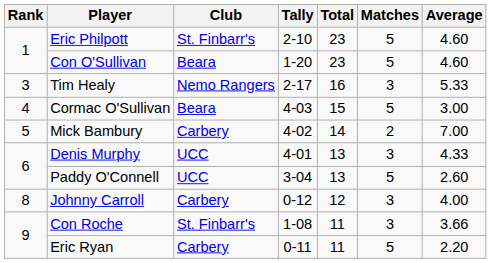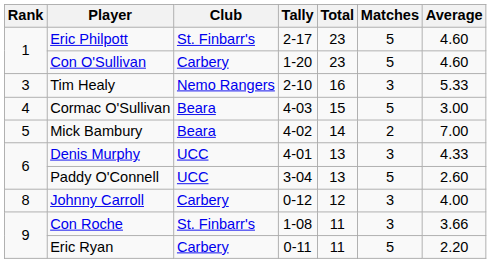 <table class="wikitable">
 <tr>
 <th>Rank</th>
 <th>Player</th>
 <th>Club</th>
 <th>Tally</th>
 <th>Total</th>
 <th>Matches</th>
 <th>Average</th>
 </tr>
 <tr>
 <td rowspan="2" style="text-align:center;">1</td>
 <td><a href='#'>Eric Philpott</a></td>
 <td><a href='#'>St. Finbarr's</a></td>
-<td align=center>2-10</td>
+<td align=center>2-17</td>
 <td align=center>23</td>
 <td align=center>5</td>
 <td align=center>4.60</td>
 </tr>
 <tr>
 <td><a href='#'>Con O'Sullivan</a></td>
-<td><a href='#'>Beara</a></td>
+<td><a href='#'>Carbery</a></td>
 <td align=center>1-20</td>
 <td align=center>23</td>
 <td align=center>5</td>
 <td align=center>4.60</td>
 </tr>
 <tr>
 <td rowspan="1" style="text-align:center;">3</td>
 <td>Tim Healy</td>
 <td><a href='#'>Nemo Rangers</a></td>
-<td align=center>2-17</td>
+<td align=center>2-10</td>
 <td align=center>16</td>
 <td align=center>3</td>
 <td align=center>5.33</td>
 </tr>
 <tr>
 <td rowspan="1" style="text-align:center;">4</td>
 <td>Cormac O'Sullivan</td>
 <td><a href='#'>Beara</a></td>
 <td align=center>4-03</td>
 <td align=center>15</td>
 <td align=center>5</td>
 <td align=center>3.00</td>
 </tr>
 <tr>
 <td rowspan="1" style="text-align:center;">5</td>
 <td>Mick Bambury</td>
-<td><a href='#'>Carbery</a></td>
+<td><a href='#'>Beara</a></td>
 <td align=center>4-02</td>
 <td align=center>14</td>
 <td align=center>2</td>
 <td align=center>7.00</td>
 </tr>
 <tr>
 <td rowspan="2" style="text-align:center;">6</td>
 <td><a href='#'>Denis Murphy</a></td>
 <td><a href='#'>UCC</a></td>
 <td align=center>4-01</td>
 <td align=center>13</td>
 <td align=center>3</td>
 <td align=center>4.33</td>
 </tr>
 <tr>
 <td>Paddy O'Connell</td>
 <td><a href='#'>UCC</a></td>
 <td align=center>3-04</td>
 <td align=center>13</td>
 <td align=center>5</td>
 <td align=center>2.60</td>
 </tr>
 <tr>
 <td rowspan="1" style="text-align:center;">8</td>
 <td><a href='#'>Johnny Carroll</a></td>
 <td><a href='#'>Carbery</a></td>
 <td align=center>0-12</td>
 <td align=center>12</td>
 <td align=center>3</td>
 <td align=center>4.00</td>
 </tr>
 <tr>
 <td rowspan="2" style="text-align:center;">9</td>
 <td><a href='#'>Con Roche</a></td>
 <td><a href='#'>St. Finbarr's</a></td>
 <td align=center>1-08</td>
 <td align=center>11</td>
 <td align=center>3</td>
 <td align=center>3.66</td>
 </tr>
 <tr>
 <td>Eric Ryan</td>
 <td><a href='#'>Carbery</a></td>
 <td align=center>0-11</td>
 <td align=center>11</td>
 <td align=center>5</td>
 <td align=center>2.20</td>
 </tr>
 </table>
